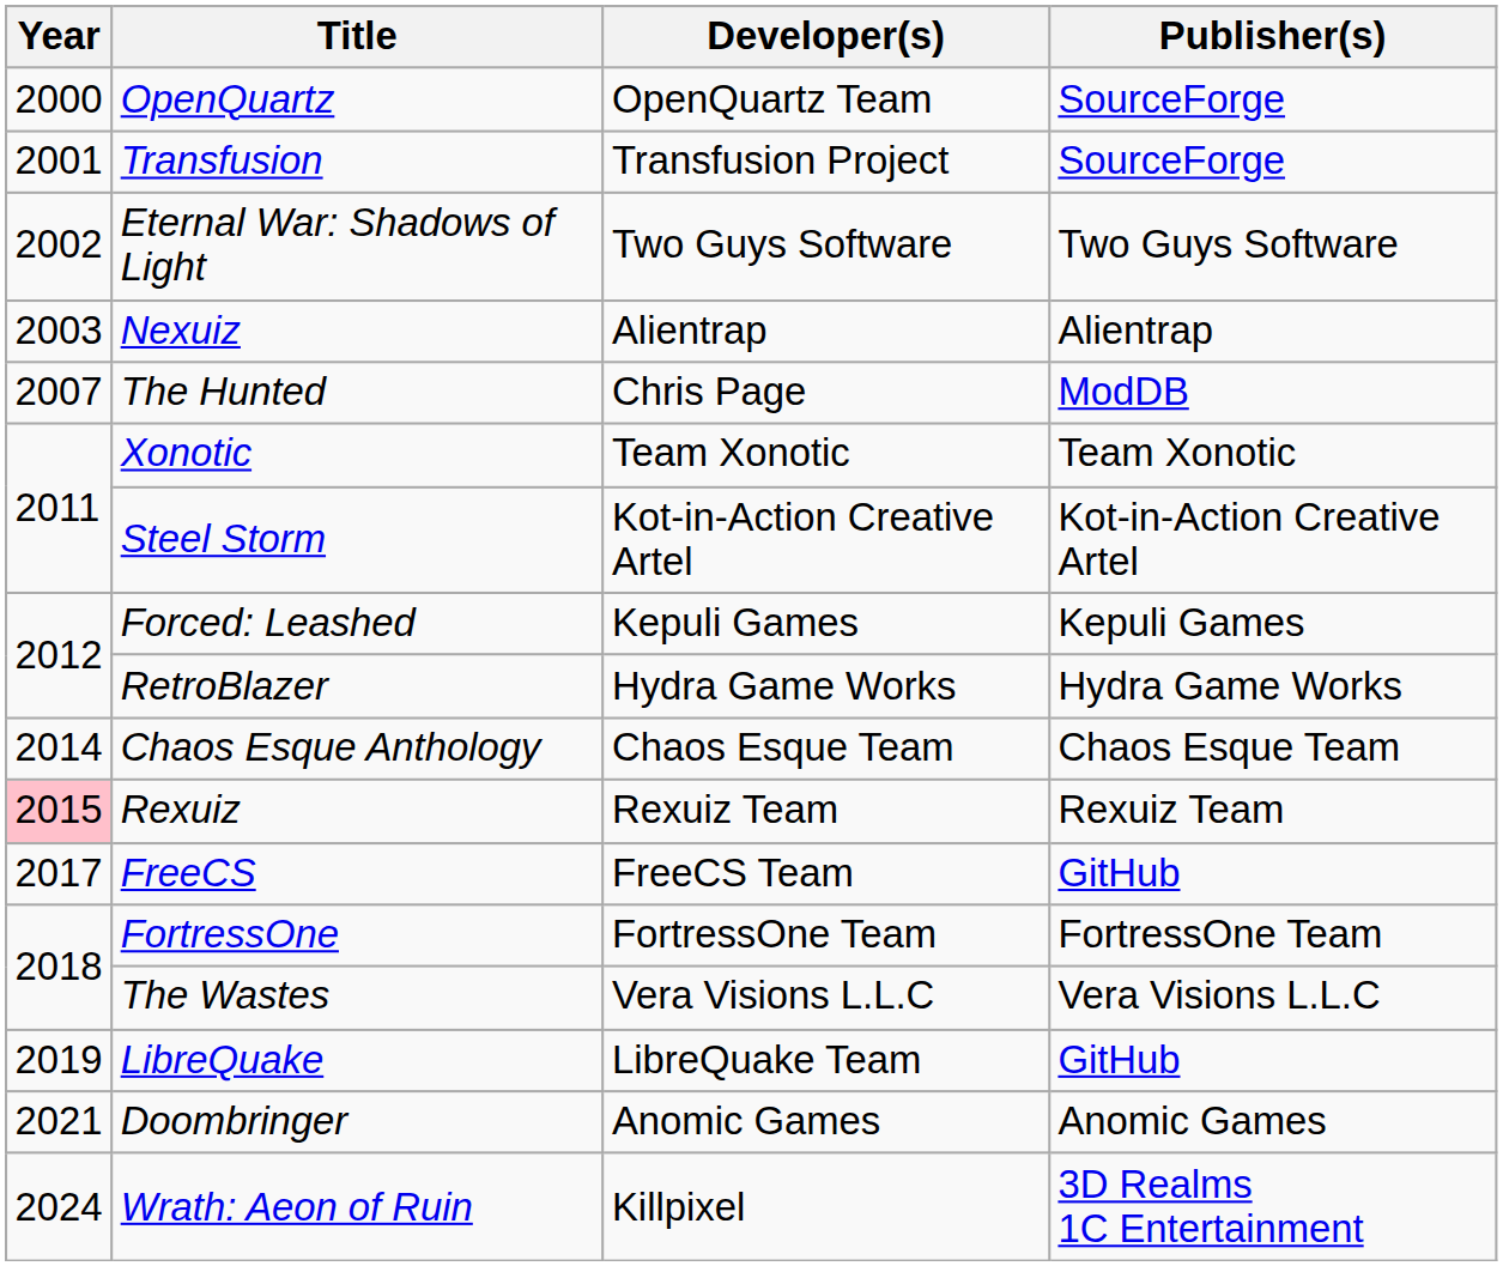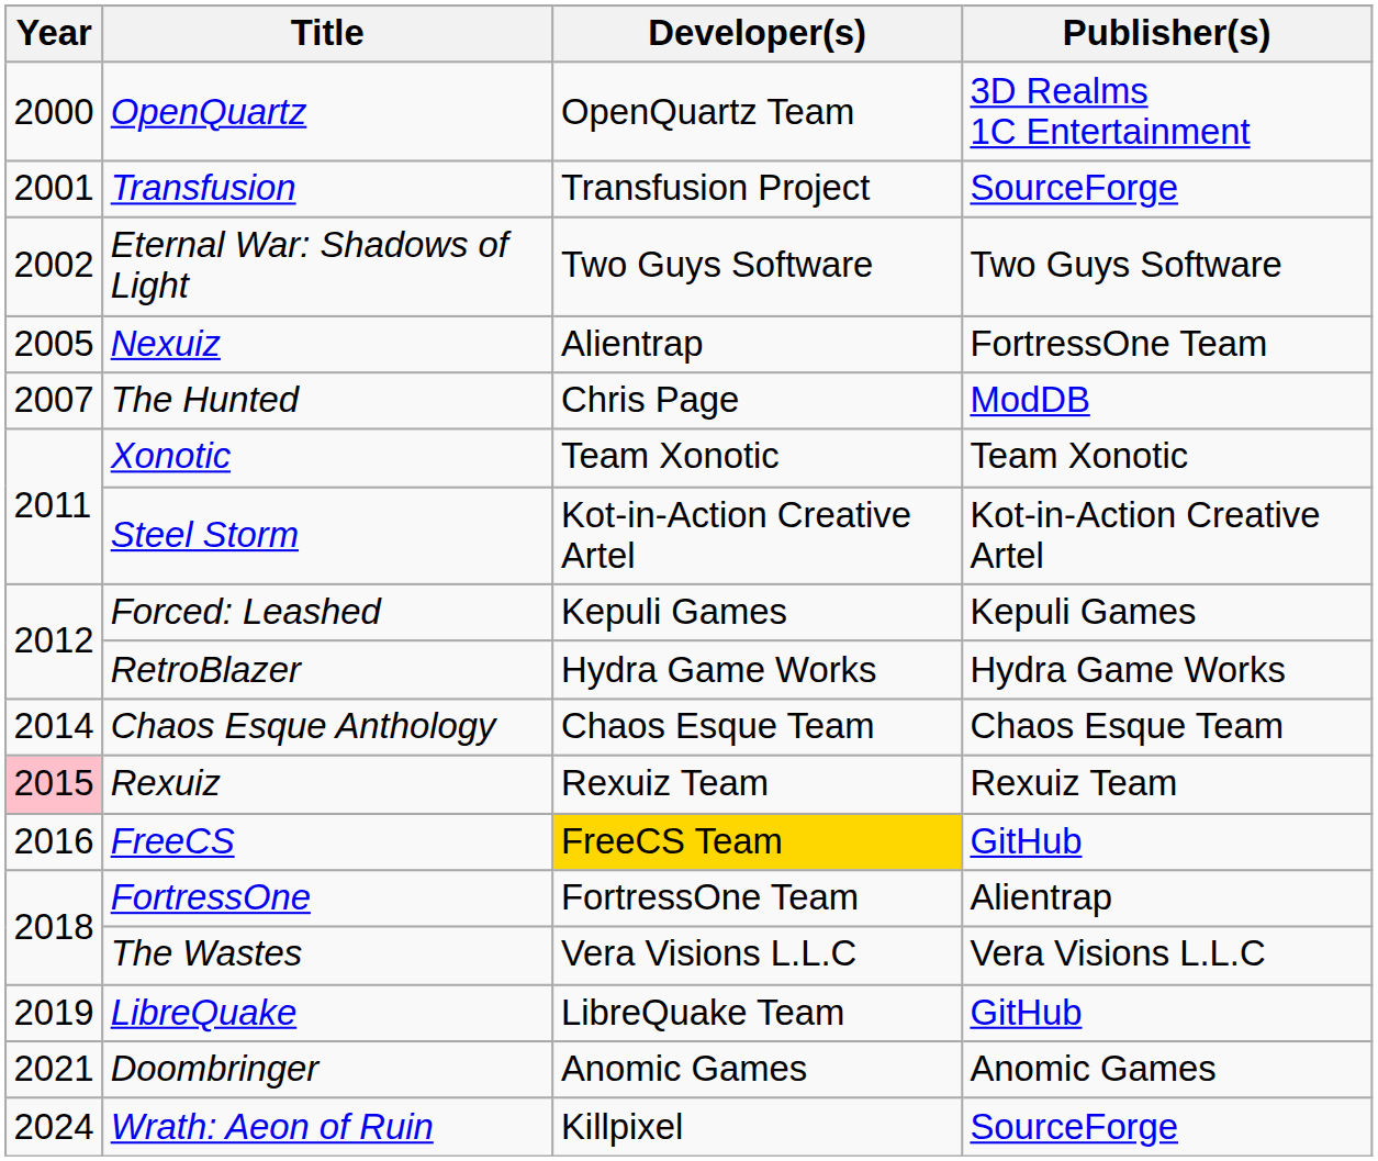 <table class="wikitable sortable">
 <tr>
 <th>Year</th>
 <th>Title</th>
 <th>Developer(s)</th>
 <th>Publisher(s)</th>
 </tr>
 <tr>
 <td>2000</td>
 <td><em><a href='#'>OpenQuartz</a></em></td>
 <td>OpenQuartz Team</td>
-<td><a href='#'>SourceForge</a></td>
+<td><a href='#'>3D Realms</a><br><a href='#'>1C Entertainment</a></td>
 </tr>
 <tr>
 <td>2001</td>
 <td><em><a href='#'>Transfusion</a></em></td>
 <td>Transfusion Project</td>
 <td><a href='#'>SourceForge</a></td>
 </tr>
 <tr>
 <td>2002</td>
 <td><em>Eternal War: Shadows of Light</em></td>
 <td>Two Guys Software</td>
 <td>Two Guys Software</td>
 </tr>
 <tr>
-<td>2003</td>
+<td>2005</td>
 <td><em><a href='#'>Nexuiz</a></em></td>
 <td>Alientrap</td>
-<td>Alientrap</td>
+<td>FortressOne Team</td>
 </tr>
 <tr>
 <td>2007</td>
 <td><em>The Hunted</em></td>
 <td>Chris Page</td>
 <td><a href='#'>ModDB</a></td>
 </tr>
 <tr>
 <td rowspan="2">2011</td>
 <td><em><a href='#'>Xonotic</a></em></td>
 <td>Team Xonotic</td>
 <td>Team Xonotic</td>
 </tr>
 <tr>
 <td><em><a href='#'>Steel Storm</a></em></td>
 <td>Kot-in-Action Creative Artel</td>
 <td>Kot-in-Action Creative Artel</td>
 </tr>
 <tr>
 <td rowspan="2">2012</td>
 <td><em>Forced: Leashed</em></td>
 <td>Kepuli Games</td>
 <td>Kepuli Games</td>
 </tr>
 <tr>
 <td><em>RetroBlazer</em></td>
 <td>Hydra Game Works</td>
 <td>Hydra Game Works</td>
 </tr>
 <tr>
 <td>2014</td>
 <td><em>Chaos Esque Anthology</em></td>
 <td>Chaos Esque Team</td>
 <td>Chaos Esque Team</td>
 </tr>
 <tr>
 <td style="background: pink;">2015</td>
 <td><em>Rexuiz</em></td>
 <td>Rexuiz Team</td>
 <td>Rexuiz Team</td>
 </tr>
 <tr>
-<td>2017</td>
+<td>2016</td>
 <td><em><a href='#'>FreeCS</a></em></td>
-<td>FreeCS Team</td>
+<td style="background: gold;">FreeCS Team</td>
 <td><a href='#'>GitHub</a></td>
 </tr>
 <tr>
 <td rowspan="2">2018</td>
 <td><em><a href='#'>FortressOne</a></em></td>
 <td>FortressOne Team</td>
-<td>FortressOne Team</td>
+<td>Alientrap</td>
 </tr>
 <tr>
 <td><em>The Wastes</em></td>
 <td>Vera Visions L.L.C</td>
 <td>Vera Visions L.L.C</td>
 </tr>
 <tr>
 <td>2019 </td>
 <td><em><a href='#'>LibreQuake</a></em></td>
 <td>LibreQuake Team</td>
 <td><a href='#'>GitHub</a></td>
 </tr>
 <tr>
 <td>2021 </td>
 <td><em>Doombringer</em></td>
 <td>Anomic Games</td>
 <td>Anomic Games</td>
 </tr>
 <tr>
 <td>2024</td>
 <td><em><a href='#'>Wrath: Aeon of Ruin</a></em></td>
 <td>Killpixel</td>
-<td><a href='#'>3D Realms</a><br><a href='#'>1C Entertainment</a></td>
+<td><a href='#'>SourceForge</a></td>
 </tr>
 </table>
